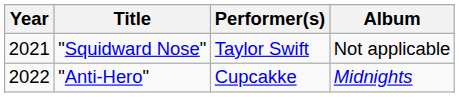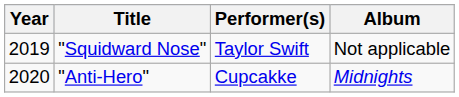 <table class="wikitable">
 <tr style="background:#b0c4de; text-align:center;">
 <th>Year</th>
 <th>Title</th>
 <th>Performer(s)</th>
 <th>Album</th>
 </tr>
 <tr>
-<td>2021</td>
+<td>2019</td>
 <td>"<a href='#'>Squidward Nose</a>"</td>
 <td><a href='#'>Taylor Swift</a></td>
 <td>Not applicable</td>
 </tr>
 <tr>
-<td>2022</td>
+<td>2020</td>
 <td>"<a href='#'>Anti-Hero</a>"</td>
 <td><a href='#'>Cupcakke</a></td>
 <td><em><a href='#'>Midnights</a></em></td>
 </tr>
 </table>
